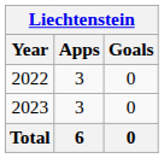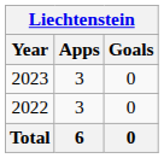 <table class="wikitable" style="text-align:center">
 <tr>
 <th colspan=3><a href='#'>Liechtenstein</a></th>
 </tr>
 <tr>
 <th>Year</th>
 <th>Apps</th>
 <th>Goals</th>
 </tr>
 <tr>
-<td>2022</td>
+<td>2023</td>
 <td>3</td>
 <td>0</td>
 </tr>
 <tr>
-<td>2023</td>
+<td>2022</td>
 <td>3</td>
 <td>0</td>
 </tr>
 <tr>
 <th>Total</th>
 <th>6</th>
 <th>0</th>
 </tr>
 </table>
